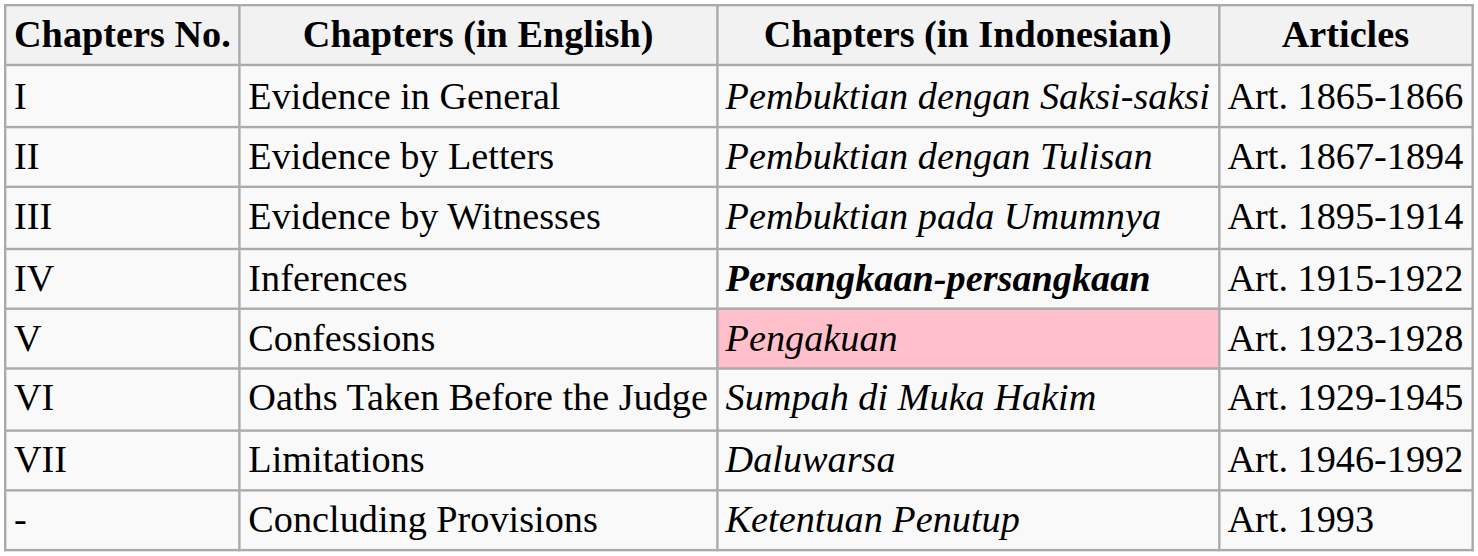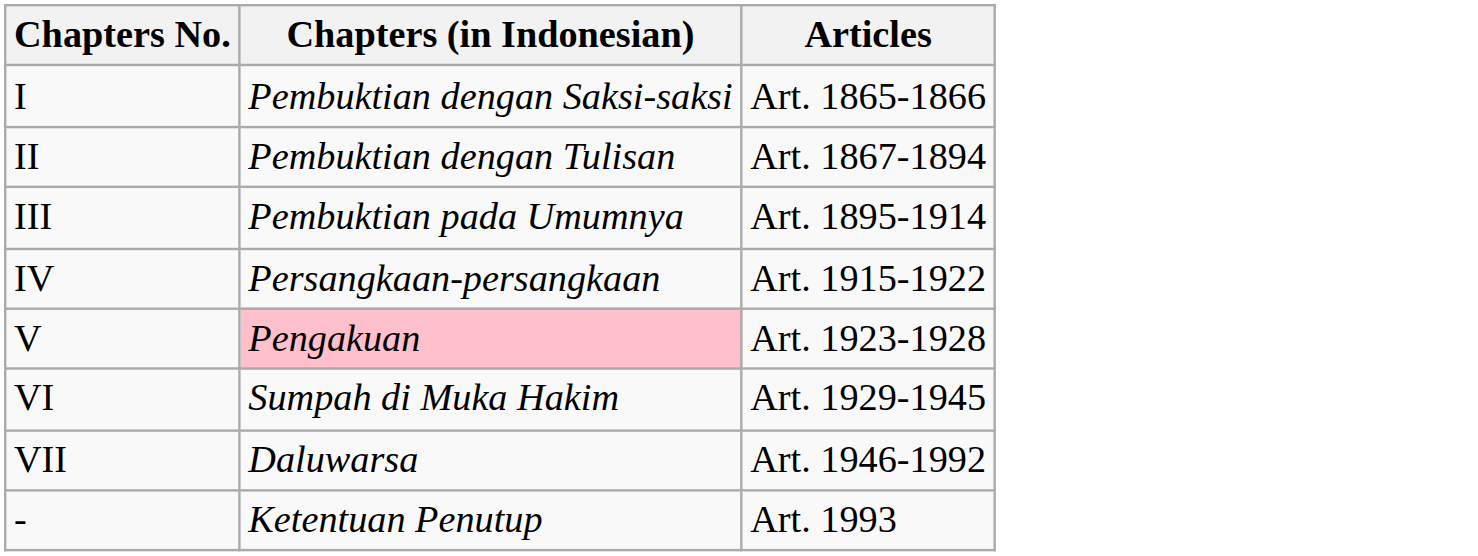 <table class="wikitable">
 <tr>
 <th>Chapters No.</th>
-<th>Chapters (in English)</th>
 <th>Chapters (in Indonesian)</th>
 <th>Articles</th>
 </tr>
 <tr>
 <td>I</td>
-<td>Evidence in General</td>
 <td><em>Pembuktian dengan Saksi-saksi</em></td>
 <td>Art. 1865-1866</td>
 </tr>
 <tr>
 <td>II</td>
-<td>Evidence by Letters</td>
 <td><em>Pembuktian dengan Tulisan</em></td>
 <td>Art. 1867-1894</td>
 </tr>
 <tr>
 <td>III</td>
-<td>Evidence by Witnesses</td>
 <td><em>Pembuktian pada Umumnya</em></td>
 <td>Art. 1895-1914</td>
 </tr>
 <tr>
 <td>IV</td>
-<td>Inferences</td>
-<td><strong><em>Persangkaan-persangkaan</em></strong></td>
+<td><em>Persangkaan-persangkaan</em></td>
 <td>Art. 1915-1922</td>
 </tr>
 <tr>
 <td>V</td>
-<td>Confessions</td>
 <td style="background: pink;"><em>Pengakuan</em></td>
 <td>Art. 1923-1928</td>
 </tr>
 <tr>
 <td>VI</td>
-<td>Oaths Taken Before the Judge</td>
 <td><em>Sumpah di Muka Hakim</em></td>
 <td>Art. 1929-1945</td>
 </tr>
 <tr>
 <td>VII</td>
-<td>Limitations</td>
 <td><em>Daluwarsa</em></td>
 <td>Art. 1946-1992</td>
 </tr>
 <tr>
 <td>-</td>
-<td>Concluding Provisions</td>
 <td><em>Ketentuan Penutup</em></td>
 <td>Art. 1993</td>
 </tr>
 </table>
